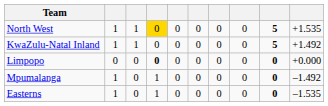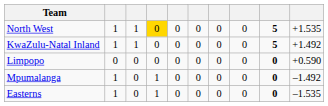 <table class="wikitable" style="text-align:center">
 <tr>
 <th width="150">Team</th>
 <th width="25"></th>
 <th width="25"></th>
 <th width="25"></th>
 <th width="25"></th>
 <th width="25"></th>
 <th width="25"></th>
 <th width="40"></th>
 <th width="40"></th>
 <th width="45"></th>
 </tr>
 <tr>
 <td style="text-align:left"><a href='#'>North West</a></td>
 <td>1</td>
 <td>1</td>
 <td style="background: gold;">0</td>
 <td>0</td>
 <td>0</td>
 <td>0</td>
 <td>0</td>
 <td><strong>5</strong></td>
 <td>+1.535</td>
 </tr>
 <tr>
 <td style="text-align:left"><a href='#'>KwaZulu-Natal Inland</a></td>
 <td>1</td>
 <td>1</td>
 <td>0</td>
 <td>0</td>
 <td>0</td>
 <td>0</td>
 <td>0</td>
 <td><strong>5</strong></td>
 <td>+1.492</td>
 </tr>
 <tr>
 <td style="text-align:left"><a href='#'>Limpopo</a></td>
 <td>0</td>
 <td>0</td>
-<td><strong>0</strong></td>
+<td>0</td>
 <td>0</td>
 <td>0</td>
 <td>0</td>
 <td>0</td>
 <td><strong>0</strong></td>
-<td>+0.000</td>
+<td>+0.590</td>
 </tr>
 <tr>
 <td style="text-align:left"><a href='#'>Mpumalanga</a></td>
 <td>1</td>
 <td>0</td>
 <td>1</td>
 <td>0</td>
 <td>0</td>
 <td>0</td>
 <td>0</td>
 <td><strong>0</strong></td>
 <td>–1.492</td>
 </tr>
 <tr>
 <td style="text-align:left"><a href='#'>Easterns</a></td>
 <td>1</td>
 <td>0</td>
 <td>1</td>
 <td>0</td>
 <td>0</td>
 <td>0</td>
 <td>0</td>
 <td><strong>0</strong></td>
 <td>–1.535</td>
 </tr>
 </table>
